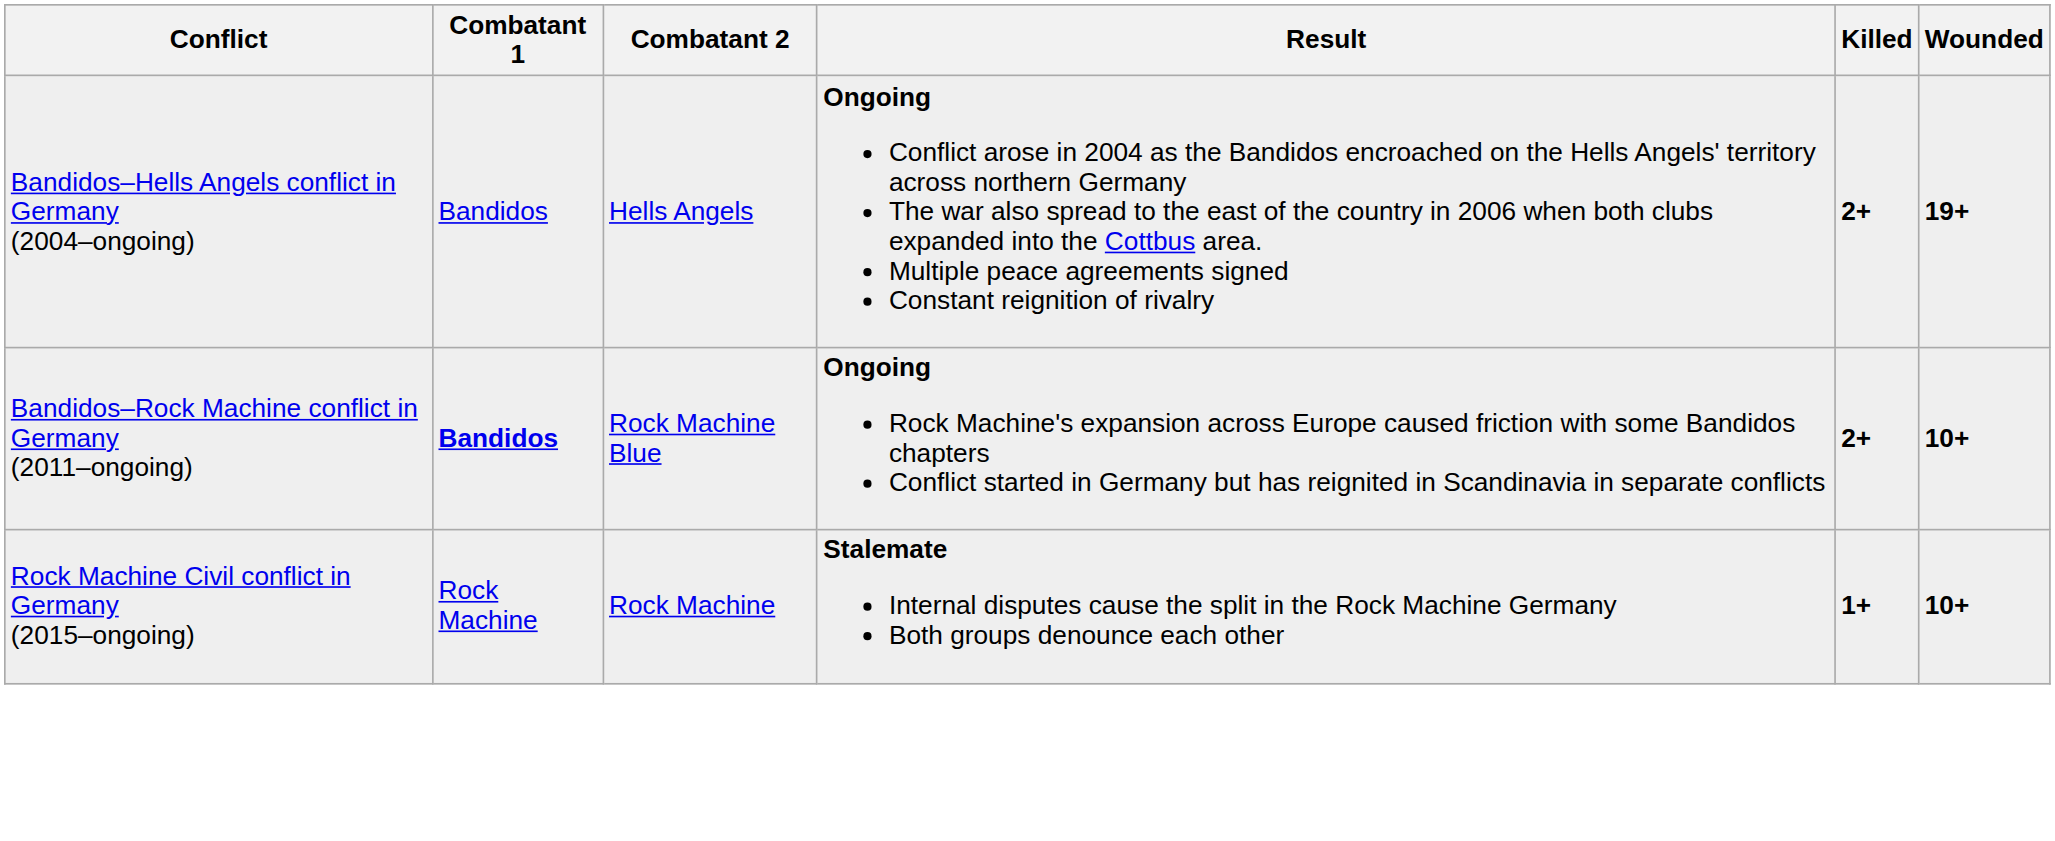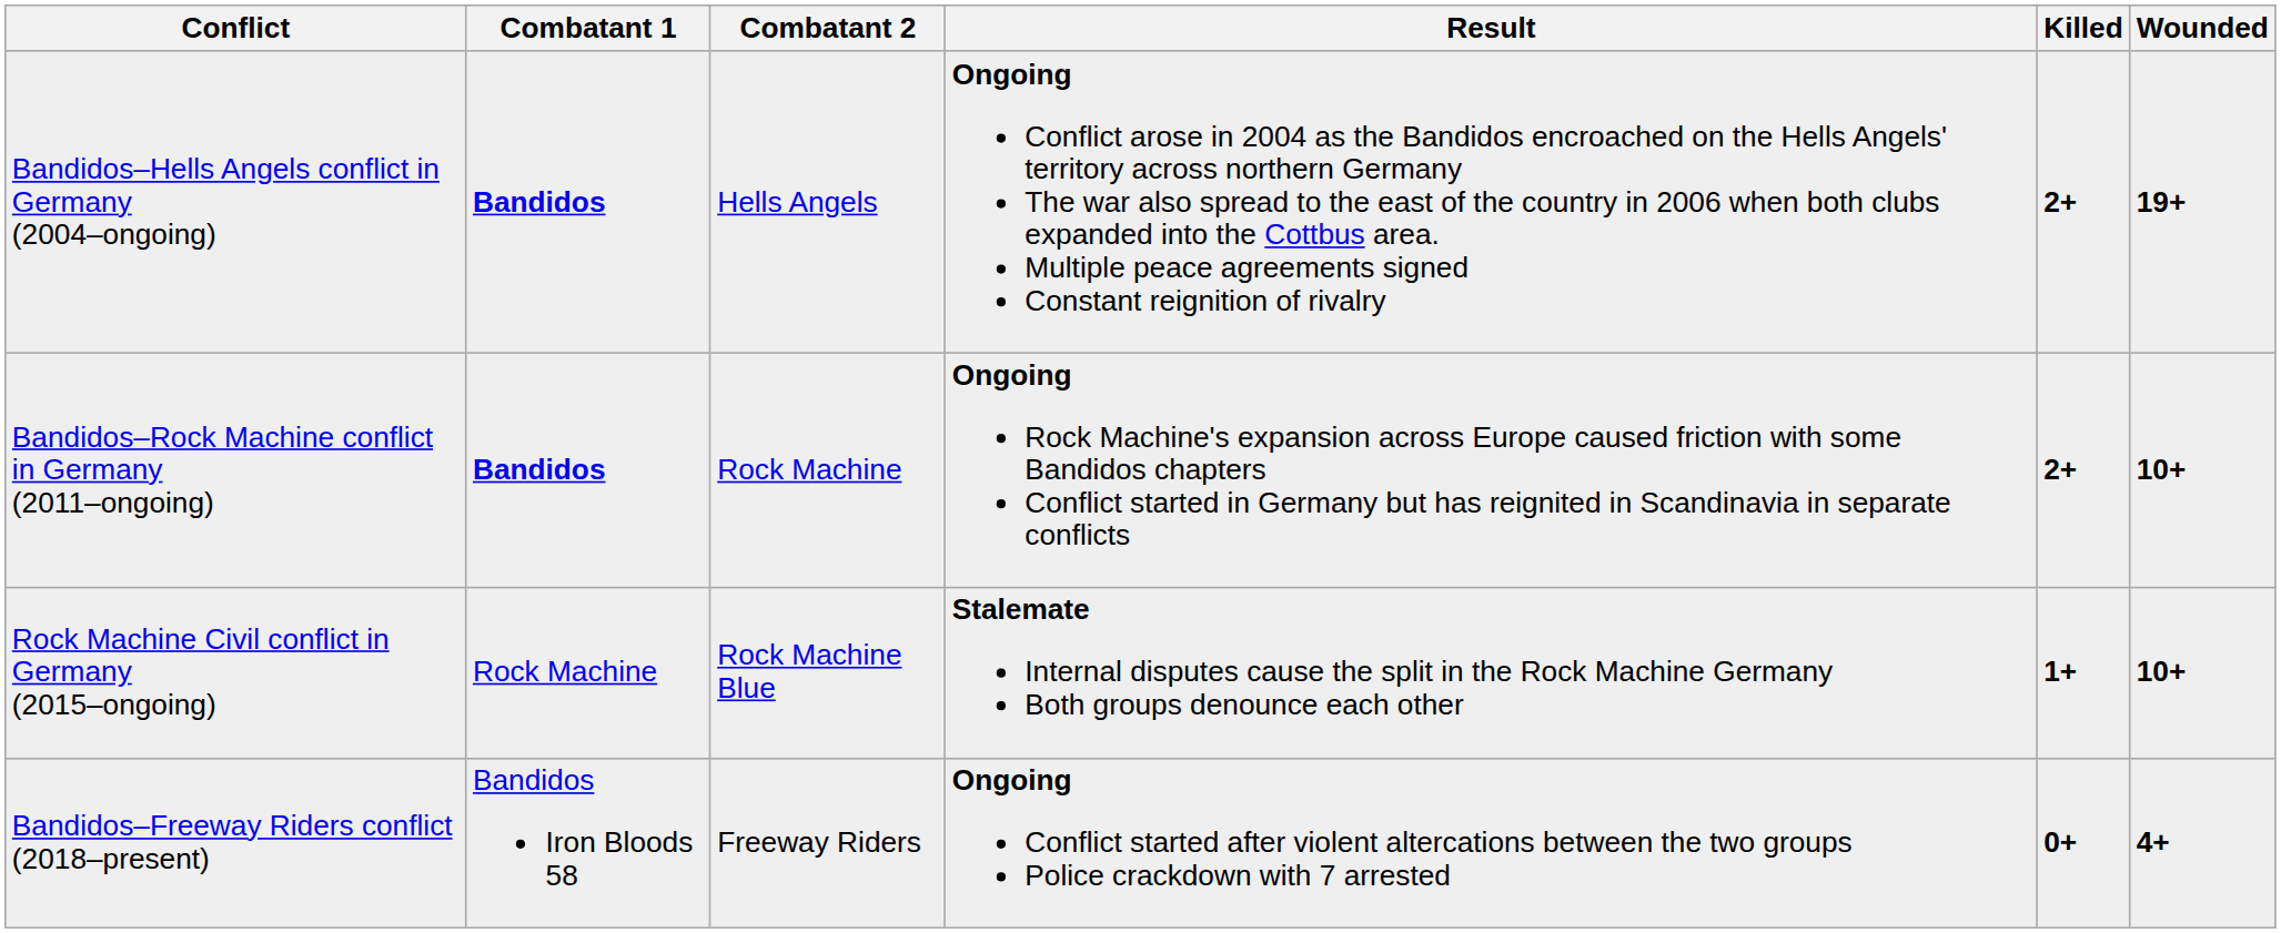 <table class="wikitable" style="background:#efefef;">
 <tr>
 <th>Conflict</th>
 <th>Combatant 1</th>
 <th>Combatant 2</th>
 <th>Result</th>
 <th>Killed</th>
 <th>Wounded</th>
 </tr>
 <tr>
 <td><a href='#'>Bandidos–Hells Angels conflict in Germany</a><br>(2004–ongoing)</td>
-<td><a href='#'>Bandidos</a></td>
+<td><strong><a href='#'>Bandidos</a></strong></td>
 <td><a href='#'>Hells Angels</a></td>
 <td><strong>Ongoing</strong><br><ul><li>Conflict arose in 2004 as the Bandidos encroached on the Hells Angels' territory across northern Germany</li><li>The war also spread to the east of the country in 2006 when both clubs expanded into the <a href='#'>Cottbus</a> area.</li><li>Multiple peace agreements signed</li><li>Constant reignition of rivalry</li></ul></td>
 <td><strong>2+</strong></td>
 <td><strong>19+</strong></td>
 </tr>
 <tr>
 <td><a href='#'>Bandidos–Rock Machine conflict in Germany</a><br>(2011–ongoing)</td>
 <td><strong><a href='#'>Bandidos</a></strong></td>
-<td><a href='#'>Rock Machine Blue</a></td>
+<td><a href='#'>Rock Machine</a></td>
 <td><strong>Ongoing</strong><br><ul><li>Rock Machine's expansion across Europe caused friction with some Bandidos chapters</li><li>Conflict started in Germany but has reignited in Scandinavia in separate conflicts</li></ul></td>
 <td><strong>2+</strong></td>
 <td><strong>10+</strong></td>
 </tr>
 <tr>
 <td><a href='#'>Rock Machine Civil conflict in Germany</a><br>(2015–ongoing)</td>
 <td><a href='#'>Rock Machine</a></td>
-<td><a href='#'>Rock Machine</a></td>
+<td><a href='#'>Rock Machine Blue</a></td>
 <td><strong>Stalemate</strong><br><ul><li>Internal disputes cause the split in the Rock Machine Germany</li><li>Both groups denounce each other</li></ul></td>
 <td><strong>1+</strong></td>
 <td><strong>10+</strong></td>
 </tr>
+<tr>
+<td><a href='#'>Bandidos–Freeway Riders conflict</a><br>(2018–present)</td>
+<td><a href='#'>Bandidos</a><br><ul><li>Iron Bloods 58</li></ul></td>
+<td>Freeway Riders</td>
+<td><strong>Ongoing</strong><br><ul><li>Conflict started after violent altercations between the two groups</li><li>Police crackdown with 7 arrested</li></ul></td>
+<td><strong>0+</strong></td>
+<td><strong>4+</strong></td>
+</tr>
 </table>
